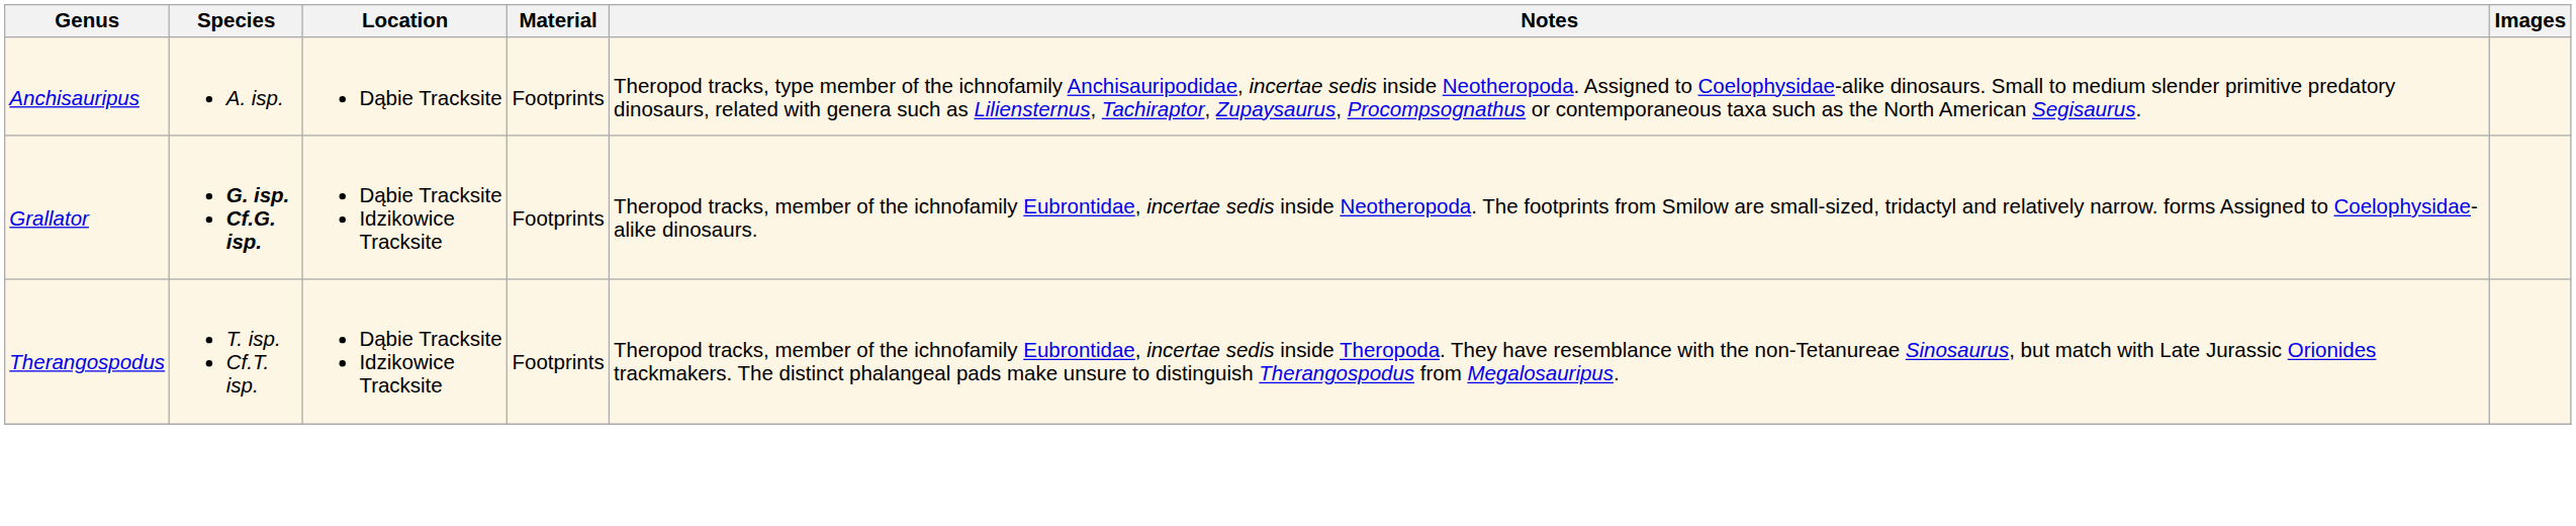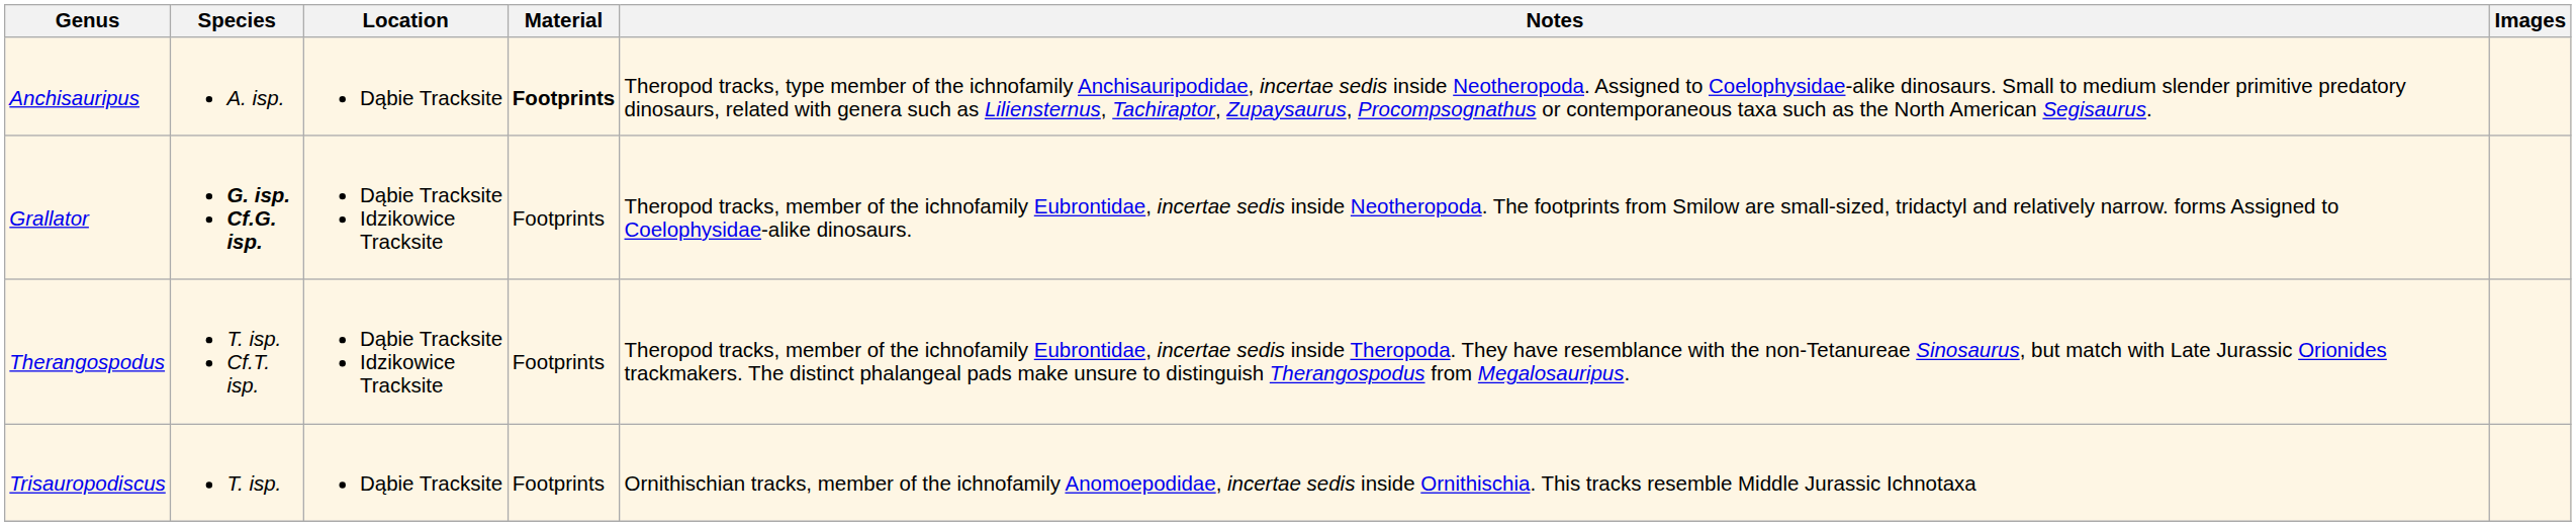 <table class ="wikitable" align="center" width="100%">
 <tr>
 <th>Genus</th>
 <th>Species</th>
 <th>Location</th>
 <th>Material</th>
 <th>Notes</th>
 <th>Images</th>
 </tr>
 <tr>
 <td style="background:#FEF6E4;"><br><em><a href='#'>Anchisauripus</a></em></td>
 <td style="background:#FEF6E4;"><br><ul><li><em>A. isp.</em></li></ul></td>
 <td style="background:#FEF6E4;"><br><ul><li>Dąbie Tracksite</li></ul></td>
-<td style="background:#FEF6E4;"><br>Footprints</td>
+<td style="background:#FEF6E4;"><strong><br>Footprints</strong></td>
 <td style="background:#FEF6E4;"><br>Theropod tracks, type member of the ichnofamily <a href='#'>Anchisauripodidae</a>, <em>incertae sedis</em> inside <a href='#'>Neotheropoda</a>. Assigned to <a href='#'>Coelophysidae</a>-alike dinosaurs. Small to medium slender primitive predatory dinosaurs, related with genera such as <em><a href='#'>Liliensternus</a></em>, <em><a href='#'>Tachiraptor</a></em>, <em><a href='#'>Zupaysaurus</a></em>, <em><a href='#'>Procompsognathus</a></em> or contemporaneous taxa such as the North American <em><a href='#'>Segisaurus</a></em>.</td>
 <td style="background:#FEF6E4;"><br></td>
 </tr>
 <tr>
 <td style="background:#FEF6E4;"><br><em><a href='#'>Grallator</a></em></td>
 <td style="background:#FEF6E4;"><strong><br><ul><li><em>G. isp.</em></li><li><em>Cf.G. isp.</em></li></ul></strong></td>
 <td style="background:#FEF6E4;"><br><ul><li>Dąbie Tracksite</li><li>Idzikowice Tracksite</li></ul></td>
 <td style="background:#FEF6E4;"><br>Footprints</td>
 <td style="background:#FEF6E4;"><br>Theropod tracks, member of the ichnofamily <a href='#'>Eubrontidae</a>, <em>incertae sedis</em> inside <a href='#'>Neotheropoda</a>. The  footprints  from  Smilow are  small-sized, tridactyl and relatively narrow. forms Assigned to <a href='#'>Coelophysidae</a>-alike dinosaurs.</td>
 <td style="background:#FEF6E4;"><br></td>
 </tr>
 <tr>
 <td style="background:#FEF6E4;"><br><em><a href='#'>Therangospodus</a></em></td>
 <td style="background:#FEF6E4;"><br><ul><li><em>T. isp.</em></li><li><em>Cf.T. isp.</em></li></ul></td>
 <td style="background:#FEF6E4;"><br><ul><li>Dąbie Tracksite</li><li>Idzikowice Tracksite</li></ul></td>
 <td style="background:#FEF6E4;"><br>Footprints</td>
 <td style="background:#FEF6E4;"><br>Theropod tracks, member of the ichnofamily <a href='#'>Eubrontidae</a>, <em>incertae sedis</em> inside <a href='#'>Theropoda</a>. They have resemblance with the non-Tetanureae <em><a href='#'>Sinosaurus</a></em>, but match with Late Jurassic <a href='#'>Orionides</a> trackmakers. The distinct phalangeal pads make unsure to distinguish <em><a href='#'>Therangospodus</a></em> from <em><a href='#'>Megalosauripus</a></em>.</td>
 <td style="background:#FEF6E4;"><br></td>
 </tr>
 <tr>
+<td style="background:#FEF6E4;"><br><em><a href='#'>Trisauropodiscus</a></em></td>
+<td style="background:#FEF6E4;"><br><ul><li><em>T.  isp.</em></li></ul></td>
+<td style="background:#FEF6E4;"><br><ul><li>Dąbie Tracksite</li></ul></td>
+<td style="background:#FEF6E4;"><br>Footprints</td>
+<td style="background:#FEF6E4;"><br>Ornithischian tracks, member of the ichnofamily <a href='#'>Anomoepodidae</a>, <em>incertae sedis</em> inside <a href='#'>Ornithischia</a>. This tracks resemble Middle Jurassic Ichnotaxa</td>
+<td style="background:#FEF6E4;"><br></td>
+</tr>
+<tr>
 </tr>
 </table>
